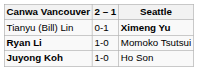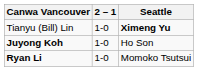 <table class="wikitable">
 <tr>
 <th>Canwa Vancouver</th>
 <th>2 – 1</th>
 <th>Seattle</th>
 </tr>
 <tr>
 <td>Tianyu (Bill) Lin</td>
-<td>0-1</td>
+<td>1-0</td>
 <td><strong>Ximeng Yu</strong></td>
+</tr>
+<tr>
+<td><strong>Juyong Koh</strong></td>
+<td>1-0</td>
+<td>Ho Son</td>
 </tr>
 <tr>
 <td><strong>Ryan Li</strong></td>
 <td>1-0</td>
 <td>Momoko Tsutsui</td>
 </tr>
-<tr>
-<td><strong>Juyong Koh</strong></td>
-<td>1-0</td>
-<td>Ho Son</td>
-</tr>
 </table>
